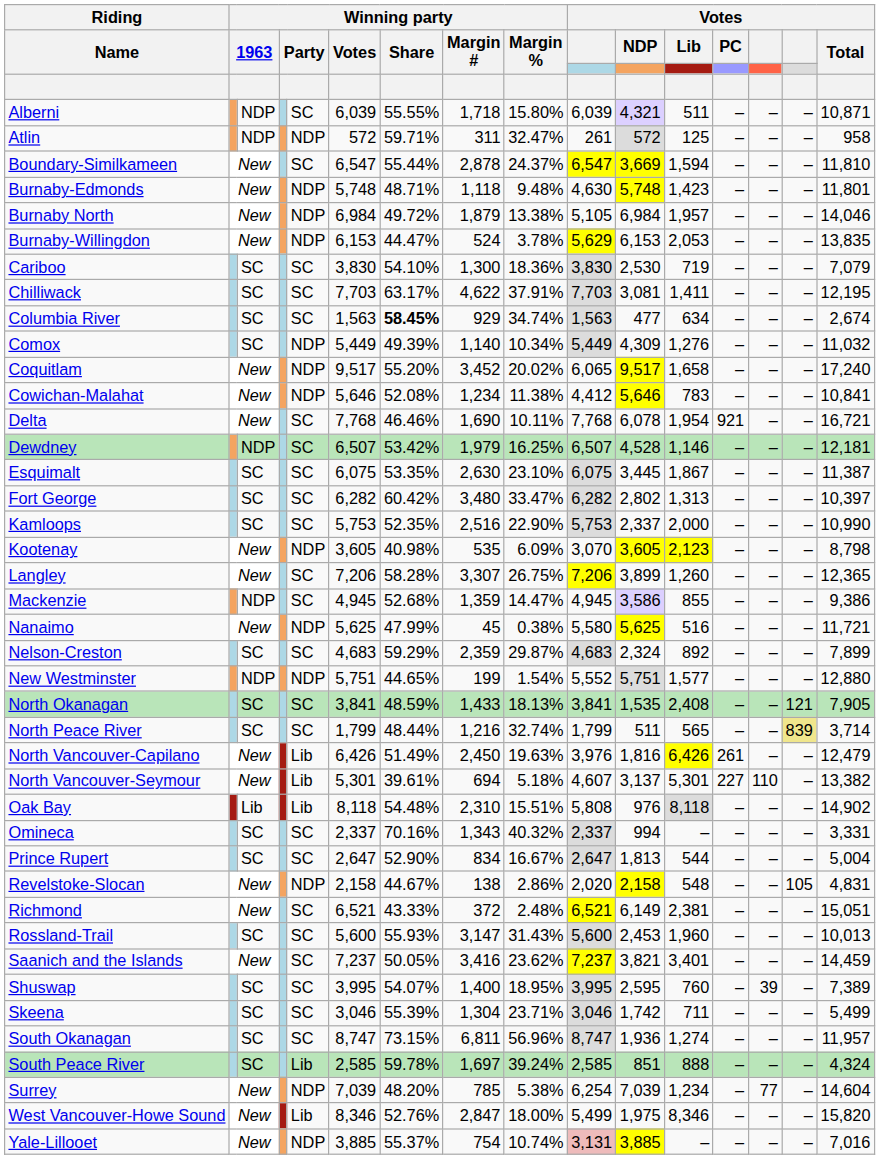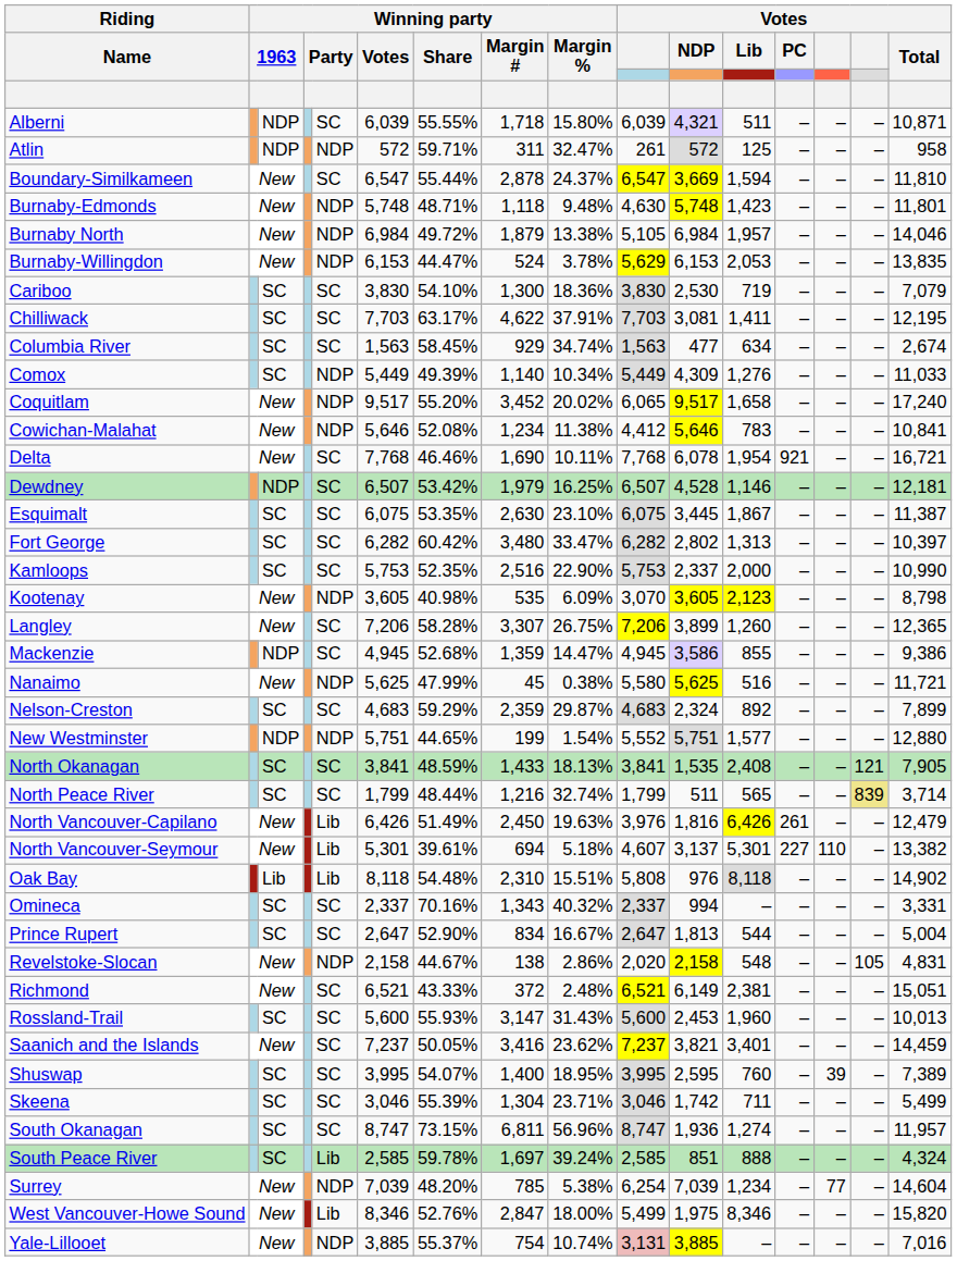 <table class="wikitable sortable mw-collapsible" style="text-align:right; font-size:85%">
 <tr>
 <th scope="col">Riding</th>
 <th scope="col" colspan="8">Winning party</th>
 <th scope="col" colspan="7">Votes</th>
 </tr>
 <tr>
 <th rowspan="2" scope="col">Name</th>
 <th colspan="2" rowspan="2" scope="col"><strong><a href='#'>1963</a></strong></th>
 <th colspan="2" rowspan="2" scope="col">Party</th>
 <th rowspan="2" scope="col">Votes</th>
 <th rowspan="2" scope="col">Share</th>
 <th rowspan="2" scope="col">Margin<br>#</th>
 <th rowspan="2" scope="col">Margin<br>%</th>
 <th scope="col"></th>
 <th scope="col">NDP</th>
 <th scope="col">Lib</th>
 <th scope="col">PC</th>
 <th scope="col"></th>
 <th scope="col"></th>
 <th rowspan="2" scope="col">Total</th>
 </tr>
 <tr>
 <th scope="col" style="background-color:#ADD8E6;"></th>
 <th scope="col" style="background-color:#F4A460;"></th>
 <th scope="col" style="background-color:#A51B12;"></th>
 <th scope="col" style="background-color:#9999FF;"></th>
 <th scope="col" style="background-color:#FF6347;"></th>
 <th scope="col" style="background-color:#DCDCDC;"></th>
 </tr>
 <tr>
 <th> </th>
 <th colspan="2"></th>
 <th colspan="2"></th>
 <th></th>
 <th></th>
 <th></th>
 <th></th>
 <th></th>
 <th></th>
 <th></th>
 <th></th>
 <th></th>
 <th></th>
 <th></th>
 </tr>
 <tr>
 <td style="text-align:left"><a href='#'>Alberni</a></td>
 <td style="background-color:#F4A460;"></td>
 <td style="text-align:left;">NDP</td>
 <td style="background-color:#ADD8E6;"></td>
 <td style="text-align:left;">SC</td>
 <td>6,039</td>
 <td>55.55%</td>
 <td>1,718</td>
 <td>15.80%</td>
 <td>6,039</td>
 <td style="background-color:#DCD0FF;">4,321</td>
 <td>511</td>
 <td>–</td>
 <td>–</td>
 <td>–</td>
 <td>10,871</td>
 </tr>
 <tr>
 <td style="text-align:left"><a href='#'>Atlin</a></td>
 <td style="background-color:#F4A460;"></td>
 <td style="text-align:left;">NDP</td>
 <td style="background-color:#F4A460;"></td>
 <td style="text-align:left;">NDP</td>
 <td>572</td>
 <td>59.71%</td>
 <td>311</td>
 <td>32.47%</td>
 <td>261</td>
 <td style="background-color:#DCDCDC;">572</td>
 <td>125</td>
 <td>–</td>
 <td>–</td>
 <td>–</td>
 <td>958</td>
 </tr>
 <tr>
 <td style="text-align:left"><a href='#'>Boundary-Similkameen</a></td>
 <td colspan="2" style="background-color:#FFFFFF; text-align:center;"><em>New</em></td>
 <td style="background-color:#ADD8E6;"></td>
 <td style="text-align:left;">SC</td>
 <td>6,547</td>
 <td>55.44%</td>
 <td>2,878</td>
 <td>24.37%</td>
 <td style="background-color:#FFFF00;">6,547</td>
 <td style="background-color:#FFFF00;">3,669</td>
 <td>1,594</td>
 <td>–</td>
 <td>–</td>
 <td>–</td>
 <td>11,810</td>
 </tr>
 <tr>
 <td style="text-align:left"><a href='#'>Burnaby-Edmonds</a></td>
 <td colspan="2" style="background-color:#FFFFFF; text-align:center;"><em>New</em></td>
 <td style="background-color:#F4A460;"></td>
 <td style="text-align:left;">NDP</td>
 <td>5,748</td>
 <td>48.71%</td>
 <td>1,118</td>
 <td>9.48%</td>
 <td>4,630</td>
 <td style="background-color:#FFFF00;">5,748</td>
 <td>1,423</td>
 <td>–</td>
 <td>–</td>
 <td>–</td>
 <td>11,801</td>
 </tr>
 <tr>
 <td style="text-align:left"><a href='#'>Burnaby North</a></td>
 <td colspan="2" style="background-color:#FFFFFF; text-align:center;"><em>New</em></td>
 <td style="background-color:#F4A460;"></td>
 <td style="text-align:left;">NDP</td>
 <td>6,984</td>
 <td>49.72%</td>
 <td>1,879</td>
 <td>13.38%</td>
 <td>5,105</td>
 <td>6,984</td>
 <td>1,957</td>
 <td>–</td>
 <td>–</td>
 <td>–</td>
 <td>14,046</td>
 </tr>
 <tr>
 <td style="text-align:left"><a href='#'>Burnaby-Willingdon</a></td>
 <td colspan="2" style="background-color:#FFFFFF; text-align:center;"><em>New</em></td>
 <td style="background-color:#F4A460;"></td>
 <td style="text-align:left;">NDP</td>
 <td>6,153</td>
 <td>44.47%</td>
 <td>524</td>
 <td>3.78%</td>
 <td style="background-color:#FFFF00;">5,629</td>
 <td>6,153</td>
 <td>2,053</td>
 <td>–</td>
 <td>–</td>
 <td>–</td>
 <td>13,835</td>
 </tr>
 <tr>
 <td style="text-align:left"><a href='#'>Cariboo</a></td>
 <td style="background-color:#ADD8E6;"></td>
 <td style="text-align:left;">SC</td>
 <td style="background-color:#ADD8E6;"></td>
 <td style="text-align:left;">SC</td>
 <td>3,830</td>
 <td>54.10%</td>
 <td>1,300</td>
 <td>18.36%</td>
 <td style="background-color:#DCDCDC;">3,830</td>
 <td>2,530</td>
 <td>719</td>
 <td>–</td>
 <td>–</td>
 <td>–</td>
 <td>7,079</td>
 </tr>
 <tr>
 <td style="text-align:left"><a href='#'>Chilliwack</a></td>
 <td style="background-color:#ADD8E6;"></td>
 <td style="text-align:left;">SC</td>
 <td style="background-color:#ADD8E6;"></td>
 <td style="text-align:left;">SC</td>
 <td>7,703</td>
 <td>63.17%</td>
 <td>4,622</td>
 <td>37.91%</td>
 <td style="background-color:#DCDCDC;">7,703</td>
 <td>3,081</td>
 <td>1,411</td>
 <td>–</td>
 <td>–</td>
 <td>–</td>
 <td>12,195</td>
 </tr>
 <tr>
 <td style="text-align:left"><a href='#'>Columbia River</a></td>
 <td style="background-color:#ADD8E6;"></td>
 <td style="text-align:left;">SC</td>
 <td style="background-color:#ADD8E6;"></td>
 <td style="text-align:left;">SC</td>
 <td>1,563</td>
-<td><strong>58.45%</strong></td>
+<td>58.45%</td>
 <td>929</td>
 <td>34.74%</td>
 <td style="background-color:#DCDCDC;">1,563</td>
 <td>477</td>
 <td>634</td>
 <td>–</td>
 <td>–</td>
 <td>–</td>
 <td>2,674</td>
 </tr>
 <tr>
 <td style="text-align:left"><a href='#'>Comox</a></td>
 <td style="background-color:#ADD8E6;"></td>
 <td style="text-align:left;">SC</td>
 <td style="background-color:#ADD8E6;"></td>
 <td style="text-align:left;">NDP</td>
 <td>5,449</td>
 <td>49.39%</td>
 <td>1,140</td>
 <td>10.34%</td>
 <td style="background-color:#DCDCDC;">5,449</td>
 <td>4,309</td>
 <td>1,276</td>
 <td>–</td>
 <td>–</td>
 <td>–</td>
-<td>11,032</td>
+<td>11,033</td>
 </tr>
 <tr>
 <td style="text-align:left"><a href='#'>Coquitlam</a></td>
 <td colspan="2" style="background-color:#FFFFFF; text-align:center;"><em>New</em></td>
 <td style="background-color:#F4A460;"></td>
 <td style="text-align:left;">NDP</td>
 <td>9,517</td>
 <td>55.20%</td>
 <td>3,452</td>
 <td>20.02%</td>
 <td>6,065</td>
 <td style="background-color:#FFFF00;">9,517</td>
 <td>1,658</td>
 <td>–</td>
 <td>–</td>
 <td>–</td>
 <td>17,240</td>
 </tr>
 <tr>
 <td style="text-align:left"><a href='#'>Cowichan-Malahat</a></td>
 <td colspan="2" style="background-color:#FFFFFF; text-align:center;"><em>New</em></td>
 <td style="background-color:#F4A460;"></td>
 <td style="text-align:left;">NDP</td>
 <td>5,646</td>
 <td>52.08%</td>
 <td>1,234</td>
 <td>11.38%</td>
 <td>4,412</td>
 <td style="background-color:#FFFF00;">5,646</td>
 <td>783</td>
 <td>–</td>
 <td>–</td>
 <td>–</td>
 <td>10,841</td>
 </tr>
 <tr>
 <td style="text-align:left"><a href='#'>Delta</a></td>
 <td colspan="2" style="background-color:#FFFFFF; text-align:center;"><em>New</em></td>
 <td style="background-color:#ADD8E6;"></td>
 <td style="text-align:left;">SC</td>
 <td>7,768</td>
 <td>46.46%</td>
 <td>1,690</td>
 <td>10.11%</td>
 <td>7,768</td>
 <td>6,078</td>
 <td>1,954</td>
 <td>921</td>
 <td>–</td>
 <td>–</td>
 <td>16,721</td>
 </tr>
 <tr style="background-color:#B9E5B9;">
 <td style="text-align:left"><a href='#'>Dewdney</a></td>
 <td style="background-color:#F4A460;"></td>
 <td style="text-align:left;">NDP</td>
 <td style="background-color:#ADD8E6;"></td>
 <td style="text-align:left;">SC</td>
 <td>6,507</td>
 <td>53.42%</td>
 <td>1,979</td>
 <td>16.25%</td>
 <td>6,507</td>
 <td>4,528</td>
 <td>1,146</td>
 <td>–</td>
 <td>–</td>
 <td>–</td>
 <td>12,181</td>
 </tr>
 <tr>
 <td style="text-align:left"><a href='#'>Esquimalt</a></td>
 <td style="background-color:#ADD8E6;"></td>
 <td style="text-align:left;">SC</td>
 <td style="background-color:#ADD8E6;"></td>
 <td style="text-align:left;">SC</td>
 <td>6,075</td>
 <td>53.35%</td>
 <td>2,630</td>
 <td>23.10%</td>
 <td style="background-color:#DCDCDC;">6,075</td>
 <td>3,445</td>
 <td>1,867</td>
 <td>–</td>
 <td>–</td>
 <td>–</td>
 <td>11,387</td>
 </tr>
 <tr>
 <td style="text-align:left"><a href='#'>Fort George</a></td>
 <td style="background-color:#ADD8E6;"></td>
 <td style="text-align:left;">SC</td>
 <td style="background-color:#ADD8E6;"></td>
 <td style="text-align:left;">SC</td>
 <td>6,282</td>
 <td>60.42%</td>
 <td>3,480</td>
 <td>33.47%</td>
 <td style="background-color:#DCDCDC;">6,282</td>
 <td>2,802</td>
 <td>1,313</td>
 <td>–</td>
 <td>–</td>
 <td>–</td>
 <td>10,397</td>
 </tr>
 <tr>
 <td style="text-align:left"><a href='#'>Kamloops</a></td>
 <td style="background-color:#ADD8E6;"></td>
 <td style="text-align:left;">SC</td>
 <td style="background-color:#ADD8E6;"></td>
 <td style="text-align:left;">SC</td>
 <td>5,753</td>
 <td>52.35%</td>
 <td>2,516</td>
 <td>22.90%</td>
 <td style="background-color:#DCDCDC;">5,753</td>
 <td>2,337</td>
 <td>2,000</td>
 <td>–</td>
 <td>–</td>
 <td>–</td>
 <td>10,990</td>
 </tr>
 <tr>
 <td style="text-align:left"><a href='#'>Kootenay</a></td>
 <td colspan="2" style="background-color:#FFFFFF; text-align:center;"><em>New</em></td>
 <td style="background-color:#F4A460;"></td>
 <td style="text-align:left;">NDP</td>
 <td>3,605</td>
 <td>40.98%</td>
 <td>535</td>
 <td>6.09%</td>
 <td>3,070</td>
 <td style="background-color:#FFFF00;">3,605</td>
 <td style="background-color:#FFFF00;">2,123</td>
 <td>–</td>
 <td>–</td>
 <td>–</td>
 <td>8,798</td>
 </tr>
 <tr>
 <td style="text-align:left"><a href='#'>Langley</a></td>
 <td colspan="2" style="background-color:#FFFFFF; text-align:center;"><em>New</em></td>
 <td style="background-color:#ADD8E6;"></td>
 <td style="text-align:left;">SC</td>
 <td>7,206</td>
 <td>58.28%</td>
 <td>3,307</td>
 <td>26.75%</td>
 <td style="background-color:#FFFF00;">7,206</td>
 <td>3,899</td>
 <td>1,260</td>
 <td>–</td>
 <td>–</td>
 <td>–</td>
 <td>12,365</td>
 </tr>
 <tr>
 <td style="text-align:left"><a href='#'>Mackenzie</a></td>
 <td style="background-color:#F4A460;"></td>
 <td style="text-align:left;">NDP</td>
 <td style="background-color:#ADD8E6;"></td>
 <td style="text-align:left;">SC</td>
 <td>4,945</td>
 <td>52.68%</td>
 <td>1,359</td>
 <td>14.47%</td>
 <td>4,945</td>
 <td style="background-color:#DCD0FF;">3,586</td>
 <td>855</td>
 <td>–</td>
 <td>–</td>
 <td>–</td>
 <td>9,386</td>
 </tr>
 <tr>
 <td style="text-align:left"><a href='#'>Nanaimo</a></td>
 <td colspan="2" style="background-color:#FFFFFF; text-align:center;"><em>New</em></td>
 <td style="background-color:#F4A460;"></td>
 <td style="text-align:left;">NDP</td>
 <td>5,625</td>
 <td>47.99%</td>
 <td>45</td>
 <td>0.38%</td>
 <td>5,580</td>
 <td style="background-color:#FFFF00;">5,625</td>
 <td>516</td>
 <td>–</td>
 <td>–</td>
 <td>–</td>
 <td>11,721</td>
 </tr>
 <tr>
 <td style="text-align:left"><a href='#'>Nelson-Creston</a></td>
 <td style="background-color:#ADD8E6;"></td>
 <td style="text-align:left;">SC</td>
 <td style="background-color:#ADD8E6;"></td>
 <td style="text-align:left;">SC</td>
 <td>4,683</td>
 <td>59.29%</td>
 <td>2,359</td>
 <td>29.87%</td>
 <td style="background-color:#DCDCDC;">4,683</td>
 <td>2,324</td>
 <td>892</td>
 <td>–</td>
 <td>–</td>
 <td>–</td>
 <td>7,899</td>
 </tr>
 <tr>
 <td style="text-align:left"><a href='#'>New Westminster</a></td>
 <td style="background-color:#F4A460;"></td>
 <td style="text-align:left;">NDP</td>
 <td style="background-color:#F4A460;"></td>
 <td style="text-align:left;">NDP</td>
 <td>5,751</td>
 <td>44.65%</td>
 <td>199</td>
 <td>1.54%</td>
 <td>5,552</td>
 <td style="background-color:#DCDCDC;">5,751</td>
 <td>1,577</td>
 <td>–</td>
 <td>–</td>
 <td>–</td>
 <td>12,880</td>
 </tr>
 <tr style="background-color:#B9E5B9;">
 <td style="text-align:left"><a href='#'>North Okanagan</a></td>
 <td style="background-color:#ADD8E6;"></td>
 <td style="text-align:left;">SC</td>
 <td style="background-color:#ADD8E6;"></td>
 <td style="text-align:left;">SC</td>
 <td>3,841</td>
 <td>48.59%</td>
 <td>1,433</td>
 <td>18.13%</td>
 <td>3,841</td>
 <td>1,535</td>
 <td>2,408</td>
 <td>–</td>
 <td>–</td>
 <td>121</td>
 <td>7,905</td>
 </tr>
 <tr>
 <td style="text-align:left"><a href='#'>North Peace River</a></td>
 <td style="background-color:#ADD8E6;"></td>
 <td style="text-align:left;">SC</td>
 <td style="background-color:#ADD8E6;"></td>
 <td style="text-align:left;">SC</td>
 <td>1,799</td>
 <td>48.44%</td>
 <td>1,216</td>
 <td>32.74%</td>
 <td>1,799</td>
 <td>511</td>
 <td>565</td>
 <td>–</td>
 <td>–</td>
 <td style="background-color:#F0E68C;">839</td>
 <td>3,714</td>
 </tr>
 <tr>
 <td style="text-align:left"><a href='#'>North Vancouver-Capilano</a></td>
 <td colspan="2" style="background-color:#FFFFFF; text-align:center;"><em>New</em></td>
 <td style="background-color:#A51B12;"></td>
 <td style="text-align:left;">Lib</td>
 <td>6,426</td>
 <td>51.49%</td>
 <td>2,450</td>
 <td>19.63%</td>
 <td>3,976</td>
 <td>1,816</td>
 <td style="background-color:#FFFF00;">6,426</td>
 <td>261</td>
 <td>–</td>
 <td>–</td>
 <td>12,479</td>
 </tr>
 <tr>
 <td style="text-align:left"><a href='#'>North Vancouver-Seymour</a></td>
 <td colspan="2" style="background-color:#FFFFFF; text-align:center;"><em>New</em></td>
 <td style="background-color:#A51B12;"></td>
 <td style="text-align:left;">Lib</td>
 <td>5,301</td>
 <td>39.61%</td>
 <td>694</td>
 <td>5.18%</td>
 <td>4,607</td>
 <td>3,137</td>
 <td>5,301</td>
 <td>227</td>
 <td>110</td>
 <td>–</td>
 <td>13,382</td>
 </tr>
 <tr>
 <td style="text-align:left"><a href='#'>Oak Bay</a></td>
 <td style="background-color:#A51B12;"></td>
 <td style="text-align:left;">Lib</td>
 <td style="background-color:#A51B12;"></td>
 <td style="text-align:left;">Lib</td>
 <td>8,118</td>
 <td>54.48%</td>
 <td>2,310</td>
 <td>15.51%</td>
 <td>5,808</td>
 <td>976</td>
 <td style="background-color:#DCDCDC;">8,118</td>
 <td>–</td>
 <td>–</td>
 <td>–</td>
 <td>14,902</td>
 </tr>
 <tr>
 <td style="text-align:left"><a href='#'>Omineca</a></td>
 <td style="background-color:#ADD8E6;"></td>
 <td style="text-align:left;">SC</td>
 <td style="background-color:#ADD8E6;"></td>
 <td style="text-align:left;">SC</td>
 <td>2,337</td>
 <td>70.16%</td>
 <td>1,343</td>
 <td>40.32%</td>
 <td style="background-color:#DCDCDC;">2,337</td>
 <td>994</td>
 <td>–</td>
 <td>–</td>
 <td>–</td>
 <td>–</td>
 <td>3,331</td>
 </tr>
 <tr>
 <td style="text-align:left"><a href='#'>Prince Rupert</a></td>
 <td style="background-color:#ADD8E6;"></td>
 <td style="text-align:left;">SC</td>
 <td style="background-color:#ADD8E6;"></td>
 <td style="text-align:left;">SC</td>
 <td>2,647</td>
 <td>52.90%</td>
 <td>834</td>
 <td>16.67%</td>
 <td style="background-color:#DCDCDC;">2,647</td>
 <td>1,813</td>
 <td>544</td>
 <td>–</td>
 <td>–</td>
 <td>–</td>
 <td>5,004</td>
 </tr>
 <tr>
 <td style="text-align:left"><a href='#'>Revelstoke-Slocan</a></td>
 <td colspan="2" style="background-color:#FFFFFF; text-align:center;"><em>New</em></td>
 <td style="background-color:#F4A460;"></td>
 <td style="text-align:left;">NDP</td>
 <td>2,158</td>
 <td>44.67%</td>
 <td>138</td>
 <td>2.86%</td>
 <td>2,020</td>
 <td style="background-color:#FFFF00;">2,158</td>
 <td>548</td>
 <td>–</td>
 <td>–</td>
 <td>105</td>
 <td>4,831</td>
 </tr>
 <tr>
 <td style="text-align:left"><a href='#'>Richmond</a></td>
 <td colspan="2" style="background-color:#FFFFFF; text-align:center;"><em>New</em></td>
 <td style="background-color:#ADD8E6;"></td>
 <td style="text-align:left;">SC</td>
 <td>6,521</td>
 <td>43.33%</td>
 <td>372</td>
 <td>2.48%</td>
 <td style="background-color:#FFFF00;">6,521</td>
 <td>6,149</td>
 <td>2,381</td>
 <td>–</td>
 <td>–</td>
 <td>–</td>
 <td>15,051</td>
 </tr>
 <tr>
 <td style="text-align:left"><a href='#'>Rossland-Trail</a></td>
 <td style="background-color:#ADD8E6;"></td>
 <td style="text-align:left;">SC</td>
 <td style="background-color:#ADD8E6;"></td>
 <td style="text-align:left;">SC</td>
 <td>5,600</td>
 <td>55.93%</td>
 <td>3,147</td>
 <td>31.43%</td>
 <td style="background-color:#DCDCDC;">5,600</td>
 <td>2,453</td>
 <td>1,960</td>
 <td>–</td>
 <td>–</td>
 <td>–</td>
 <td>10,013</td>
 </tr>
 <tr>
 <td style="text-align:left"><a href='#'>Saanich and the Islands</a></td>
 <td colspan="2" style="background-color:#FFFFFF; text-align:center;"><em>New</em></td>
 <td style="background-color:#ADD8E6;"></td>
 <td style="text-align:left;">SC</td>
 <td>7,237</td>
 <td>50.05%</td>
 <td>3,416</td>
 <td>23.62%</td>
 <td style="background-color:#FFFF00;">7,237</td>
 <td>3,821</td>
 <td>3,401</td>
 <td>–</td>
 <td>–</td>
 <td>–</td>
 <td>14,459</td>
 </tr>
 <tr>
 <td style="text-align:left"><a href='#'>Shuswap</a></td>
 <td style="background-color:#ADD8E6;"></td>
 <td style="text-align:left;">SC</td>
 <td style="background-color:#ADD8E6;"></td>
 <td style="text-align:left;">SC</td>
 <td>3,995</td>
 <td>54.07%</td>
 <td>1,400</td>
 <td>18.95%</td>
 <td style="background-color:#DCDCDC;">3,995</td>
 <td>2,595</td>
 <td>760</td>
 <td>–</td>
 <td>39</td>
 <td>–</td>
 <td>7,389</td>
 </tr>
 <tr>
 <td style="text-align:left"><a href='#'>Skeena</a></td>
 <td style="background-color:#ADD8E6;"></td>
 <td style="text-align:left;">SC</td>
 <td style="background-color:#ADD8E6;"></td>
 <td style="text-align:left;">SC</td>
 <td>3,046</td>
 <td>55.39%</td>
 <td>1,304</td>
 <td>23.71%</td>
 <td style="background-color:#DCDCDC;">3,046</td>
 <td>1,742</td>
 <td>711</td>
 <td>–</td>
 <td>–</td>
 <td>–</td>
 <td>5,499</td>
 </tr>
 <tr>
 <td style="text-align:left"><a href='#'>South Okanagan</a></td>
 <td style="background-color:#ADD8E6;"></td>
 <td style="text-align:left;">SC</td>
 <td style="background-color:#ADD8E6;"></td>
 <td style="text-align:left;">SC</td>
 <td>8,747</td>
 <td>73.15%</td>
 <td>6,811</td>
 <td>56.96%</td>
 <td style="background-color:#DCDCDC;">8,747</td>
 <td>1,936</td>
 <td>1,274</td>
 <td>–</td>
 <td>–</td>
 <td>–</td>
 <td>11,957</td>
 </tr>
 <tr style="background-color:#B9E5B9;">
 <td style="text-align:left"><a href='#'>South Peace River</a></td>
 <td style="background-color:#ADD8E6;"></td>
 <td style="text-align:left;">SC</td>
 <td style="background-color:#ADD8E6;"></td>
 <td style="text-align:left;">Lib</td>
 <td>2,585</td>
 <td>59.78%</td>
 <td>1,697</td>
 <td>39.24%</td>
 <td>2,585</td>
 <td>851</td>
 <td>888</td>
 <td>–</td>
 <td>–</td>
 <td>–</td>
 <td>4,324</td>
 </tr>
 <tr>
 <td style="text-align:left"><a href='#'>Surrey</a></td>
 <td colspan="2" style="background-color:#FFFFFF; text-align:center;"><em>New</em></td>
 <td style="background-color:#F4A460;"></td>
 <td style="text-align:left;">NDP</td>
 <td>7,039</td>
 <td>48.20%</td>
 <td>785</td>
 <td>5.38%</td>
 <td>6,254</td>
 <td>7,039</td>
 <td>1,234</td>
 <td>–</td>
 <td>77</td>
 <td>–</td>
 <td>14,604</td>
 </tr>
 <tr>
 <td style="text-align:left"><a href='#'>West Vancouver-Howe Sound</a></td>
 <td colspan="2" style="background-color:#FFFFFF; text-align:center;"><em>New</em></td>
 <td style="background-color:#A51B12;"></td>
 <td style="text-align:left;">Lib</td>
 <td>8,346</td>
 <td>52.76%</td>
 <td>2,847</td>
 <td>18.00%</td>
 <td>5,499</td>
 <td>1,975</td>
 <td>8,346</td>
 <td>–</td>
 <td>–</td>
 <td>–</td>
 <td>15,820</td>
 </tr>
 <tr>
 <td style="text-align:left"><a href='#'>Yale-Lillooet</a></td>
 <td colspan="2" style="background-color:#FFFFFF; text-align:center;"><em>New</em></td>
 <td style="background-color:#F4A460;"></td>
 <td style="text-align:left;">NDP</td>
 <td>3,885</td>
 <td>55.37%</td>
 <td>754</td>
 <td>10.74%</td>
 <td style="background-color:#EEBBBB;">3,131</td>
 <td style="background-color:#FFFF00;">3,885</td>
 <td>–</td>
 <td>–</td>
 <td>–</td>
 <td>–</td>
 <td>7,016</td>
 </tr>
 </table>
